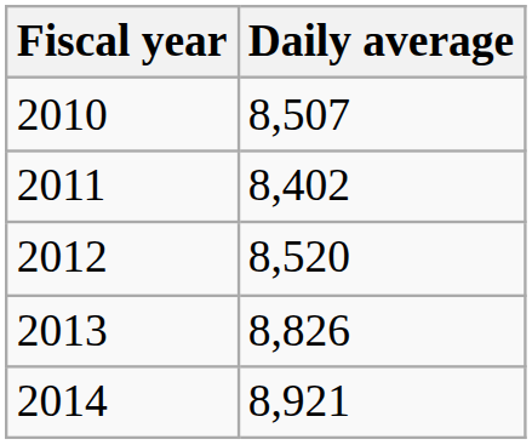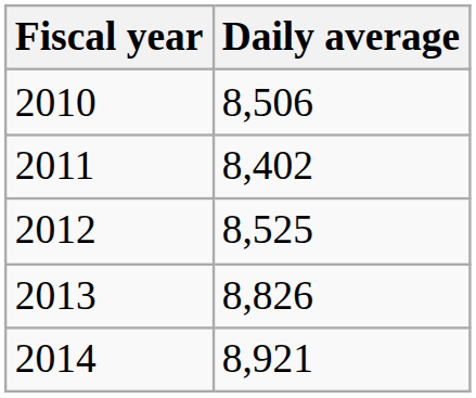 <table class="wikitable">
 <tr>
 <th>Fiscal year</th>
 <th>Daily average</th>
 </tr>
 <tr>
 <td>2010</td>
-<td>8,507</td>
+<td>8,506</td>
 </tr>
 <tr>
 <td>2011</td>
 <td>8,402</td>
 </tr>
 <tr>
 <td>2012</td>
-<td>8,520</td>
+<td>8,525</td>
 </tr>
 <tr>
 <td>2013</td>
 <td>8,826</td>
 </tr>
 <tr>
 <td>2014</td>
 <td>8,921</td>
 </tr>
 </table>
